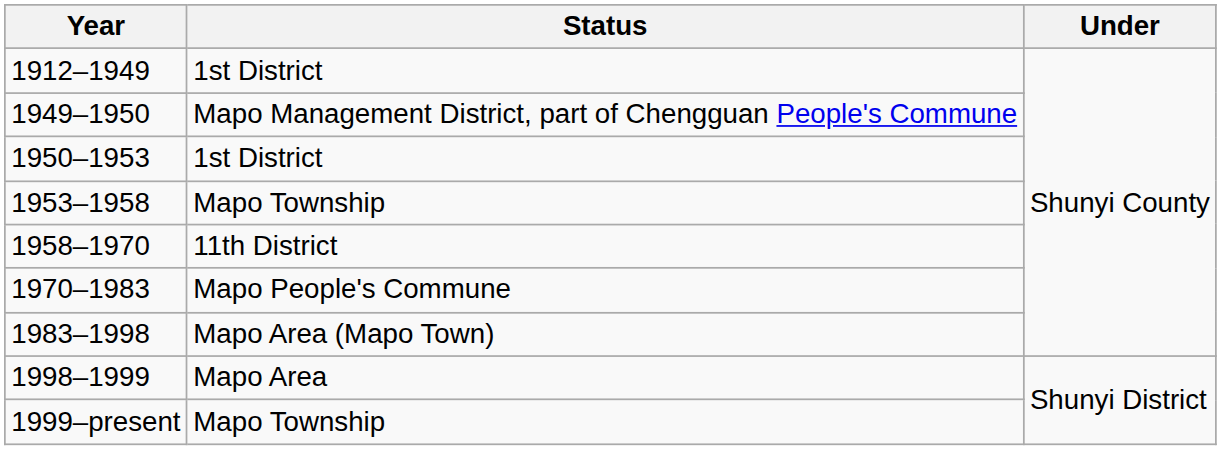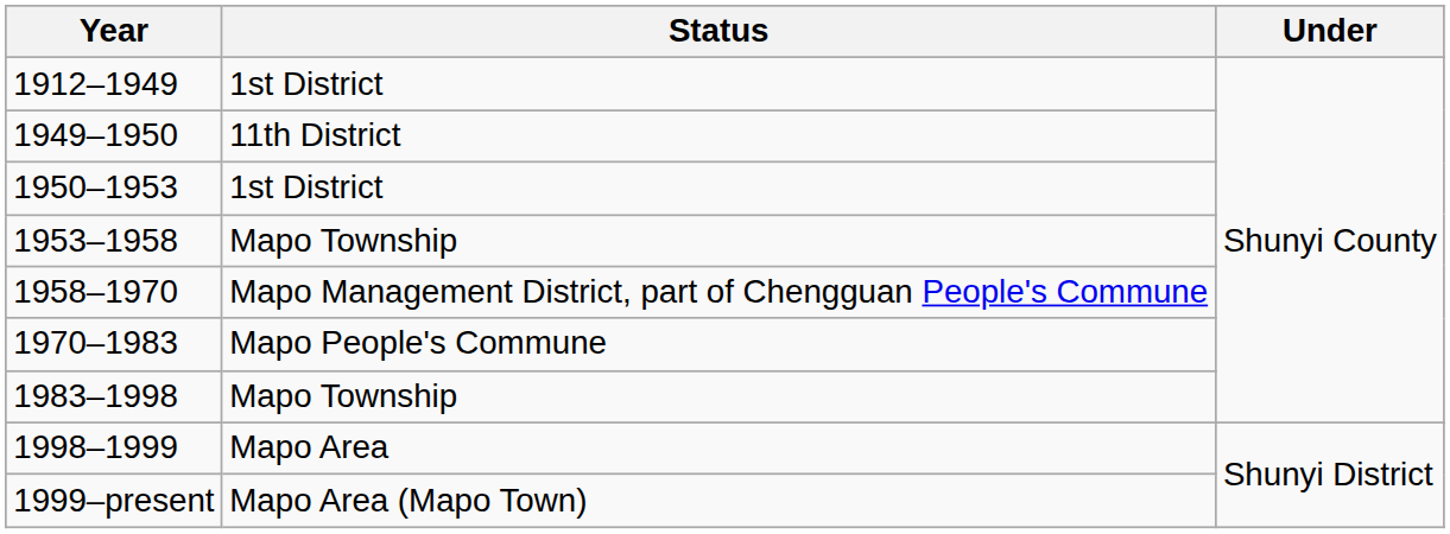 <table class="wikitable">
 <tr>
 <th>Year</th>
 <th>Status</th>
 <th>Under</th>
 </tr>
 <tr>
 <td>1912–1949</td>
 <td>1st District</td>
 <td rowspan="7">Shunyi County</td>
 </tr>
 <tr>
 <td>1949–1950</td>
-<td>Mapo Management District, part of Chengguan <a href='#'>People's Commune</a></td>
+<td>11th District</td>
 </tr>
 <tr>
 <td>1950–1953</td>
 <td>1st District</td>
 </tr>
 <tr>
 <td>1953–1958</td>
 <td>Mapo Township</td>
 </tr>
 <tr>
 <td>1958–1970</td>
-<td>11th District</td>
+<td>Mapo Management District, part of Chengguan <a href='#'>People's Commune</a></td>
 </tr>
 <tr>
 <td>1970–1983</td>
 <td>Mapo People's Commune</td>
 </tr>
 <tr>
 <td>1983–1998</td>
-<td>Mapo Area (Mapo Town)</td>
+<td>Mapo Township</td>
 </tr>
 <tr>
 <td>1998–1999</td>
 <td>Mapo Area</td>
 <td rowspan="2">Shunyi District</td>
 </tr>
 <tr>
 <td>1999–present</td>
-<td>Mapo Township</td>
+<td>Mapo Area (Mapo Town)</td>
 </tr>
 </table>
